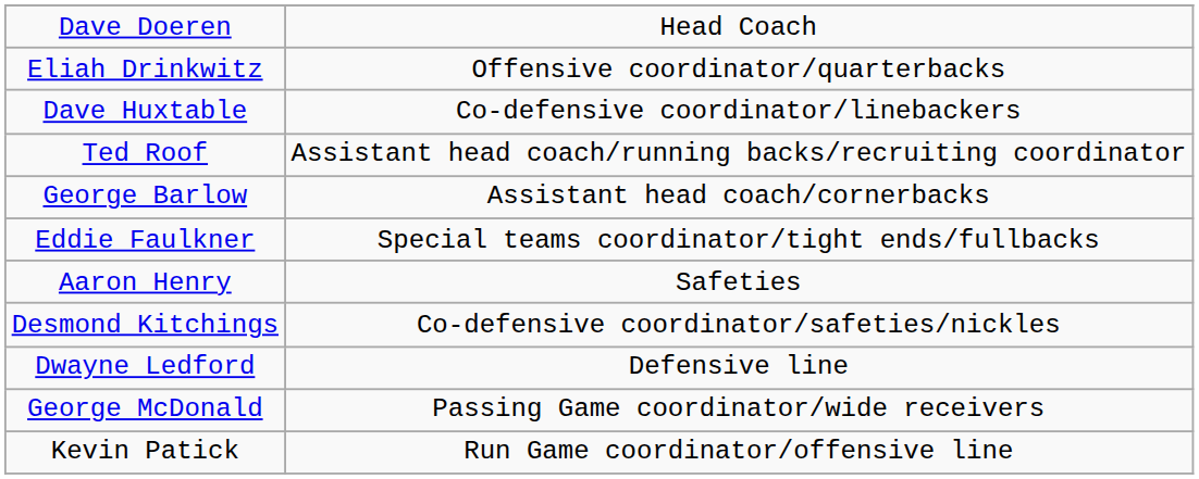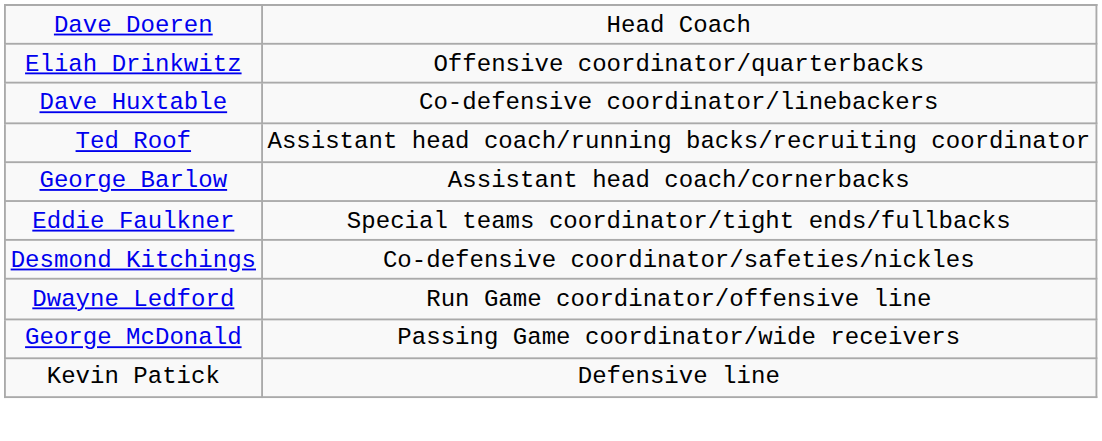 <table class="wikitable">
 <tr>
 </tr>
 <tr align="center">
 <td><a href='#'>Dave Doeren</a></td>
 <td>Head Coach</td>
 </tr>
 <tr align="center">
 <td><a href='#'>Eliah Drinkwitz</a></td>
 <td>Offensive coordinator/quarterbacks</td>
 </tr>
 <tr align="center">
 <td><a href='#'>Dave Huxtable</a></td>
 <td>Co-defensive coordinator/linebackers</td>
 </tr>
 <tr align="center">
 <td><a href='#'>Ted Roof</a></td>
 <td>Assistant head coach/running backs/recruiting coordinator</td>
 </tr>
 <tr align="center">
 <td><a href='#'>George Barlow</a></td>
 <td>Assistant head coach/cornerbacks</td>
 </tr>
 <tr align="center">
 <td><a href='#'>Eddie Faulkner</a></td>
 <td>Special teams coordinator/tight ends/fullbacks</td>
 </tr>
 <tr align="center">
-<td><a href='#'>Aaron Henry</a></td>
-<td>Safeties</td>
-</tr>
-<tr align="center">
 <td><a href='#'>Desmond Kitchings</a></td>
 <td>Co-defensive coordinator/safeties/nickles</td>
 </tr>
 <tr align="center">
 <td><a href='#'>Dwayne Ledford</a></td>
-<td>Defensive line</td>
+<td>Run Game coordinator/offensive line</td>
 </tr>
 <tr align="center">
 <td><a href='#'>George McDonald</a></td>
 <td>Passing Game coordinator/wide receivers</td>
 </tr>
 <tr align="center">
 <td>Kevin Patick</td>
-<td>Run Game coordinator/offensive line</td>
+<td>Defensive line</td>
 </tr>
 </table>
